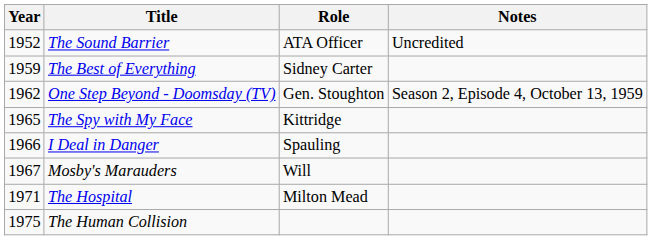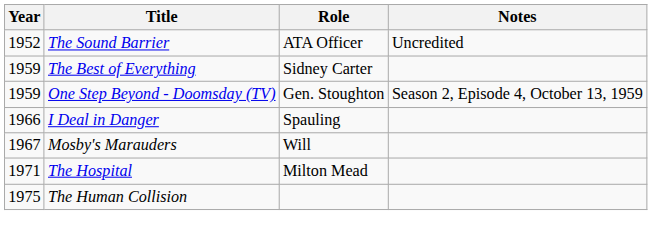 <table class="wikitable">
 <tr>
 <th>Year</th>
 <th>Title</th>
 <th>Role</th>
 <th>Notes</th>
 </tr>
 <tr>
 <td>1952</td>
 <td><em><a href='#'>The Sound Barrier</a></em></td>
 <td>ATA Officer</td>
 <td>Uncredited</td>
 </tr>
 <tr>
 <td>1959</td>
 <td><em><a href='#'>The Best of Everything</a></em></td>
 <td>Sidney Carter</td>
 <td></td>
 </tr>
 <tr>
-<td>1962</td>
+<td>1959</td>
 <td><em><a href='#'>One Step Beyond - Doomsday (TV)</a></em></td>
 <td>Gen. Stoughton</td>
 <td>Season 2, Episode 4, October 13, 1959</td>
-</tr>
-<tr>
-<td>1965</td>
-<td><em><a href='#'>The Spy with My Face</a></em></td>
-<td>Kittridge</td>
-<td></td>
 </tr>
 <tr>
 <td>1966</td>
 <td><em><a href='#'>I Deal in Danger</a></em></td>
 <td>Spauling</td>
 <td></td>
 </tr>
 <tr>
 <td>1967</td>
 <td><em>Mosby's Marauders</em></td>
 <td>Will</td>
 <td></td>
 </tr>
 <tr>
 <td>1971</td>
 <td><em><a href='#'>The Hospital</a></em></td>
 <td>Milton Mead</td>
 <td></td>
 </tr>
 <tr>
 <td>1975</td>
 <td><em>The Human Collision</em></td>
 <td></td>
 <td></td>
 </tr>
 </table>
